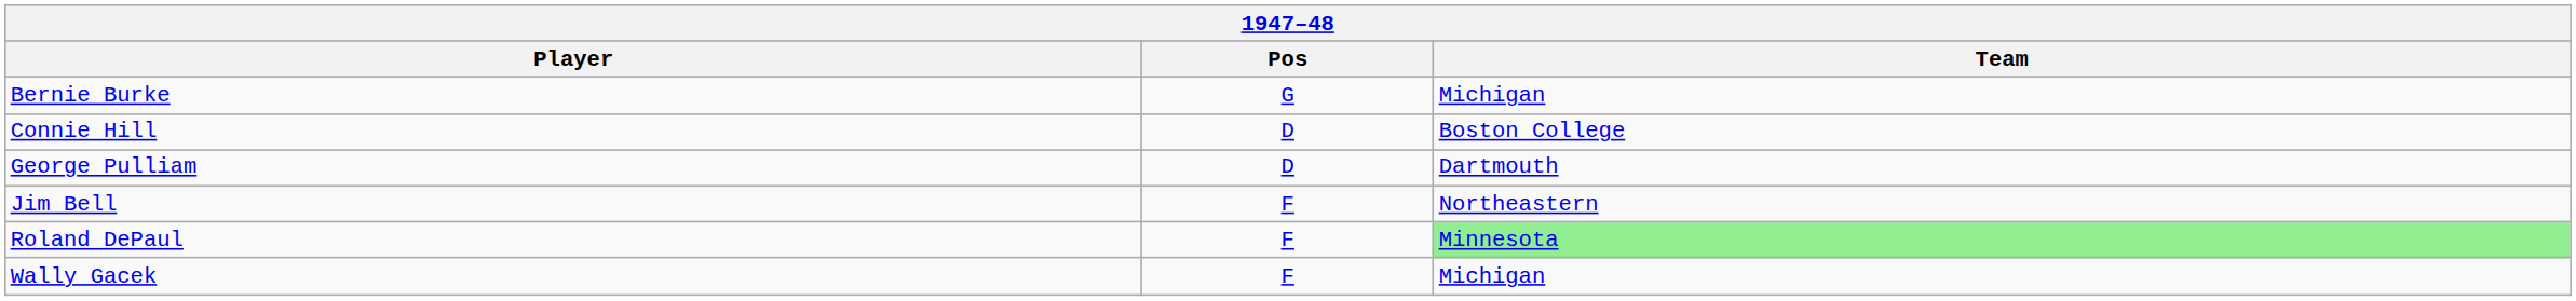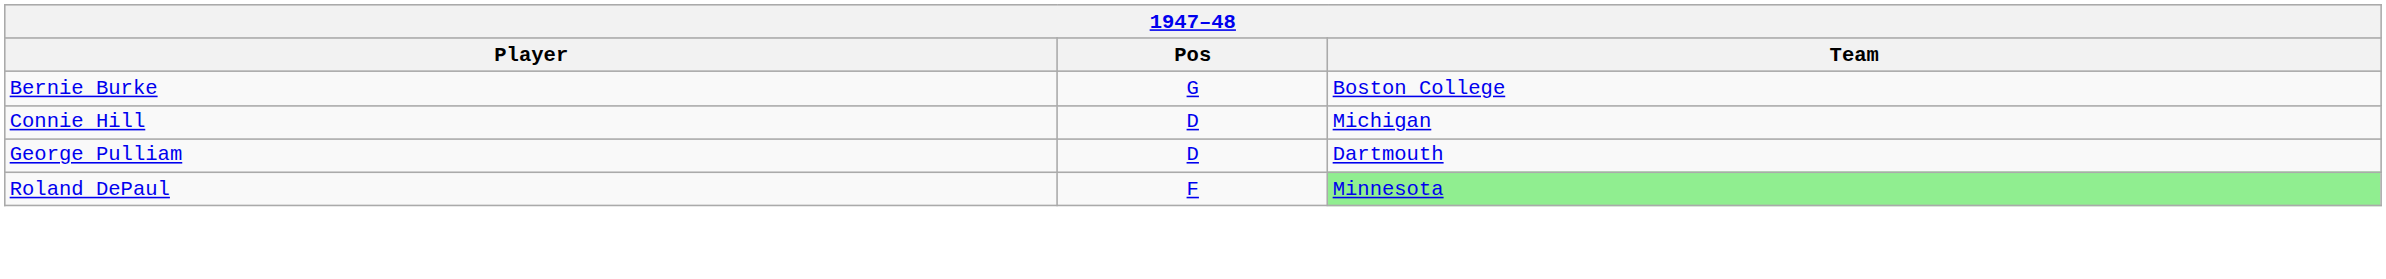 <table class="wikitable" width=95%>
 <tr>
 <th colspan=3><a href='#'>1947–48</a></th>
 </tr>
 <tr>
 <th>Player</th>
 <th>Pos</th>
 <th>Team</th>
 </tr>
 <tr>
 <td><a href='#'>Bernie Burke</a></td>
 <td style="text-align:center;"><a href='#'>G</a></td>
-<td><a href='#'>Michigan</a></td>
+<td><a href='#'>Boston College</a></td>
 </tr>
 <tr>
 <td><a href='#'>Connie Hill</a></td>
 <td style="text-align:center;"><a href='#'>D</a></td>
-<td><a href='#'>Boston College</a></td>
+<td><a href='#'>Michigan</a></td>
 </tr>
 <tr>
 <td><a href='#'>George Pulliam</a></td>
 <td style="text-align:center;"><a href='#'>D</a></td>
 <td><a href='#'>Dartmouth</a></td>
 </tr>
 <tr>
-<td><a href='#'>Jim Bell</a></td>
-<td style="text-align:center;"><a href='#'>F</a></td>
-<td><a href='#'>Northeastern</a></td>
-</tr>
-<tr>
 <td><a href='#'>Roland DePaul</a></td>
 <td style="text-align:center;"><a href='#'>F</a></td>
 <td style="background: lightgreen;"><a href='#'>Minnesota</a></td>
 </tr>
-<tr>
-<td><a href='#'>Wally Gacek</a></td>
-<td style="text-align:center;"><a href='#'>F</a></td>
-<td><a href='#'>Michigan</a></td>
-</tr>
 </table>
